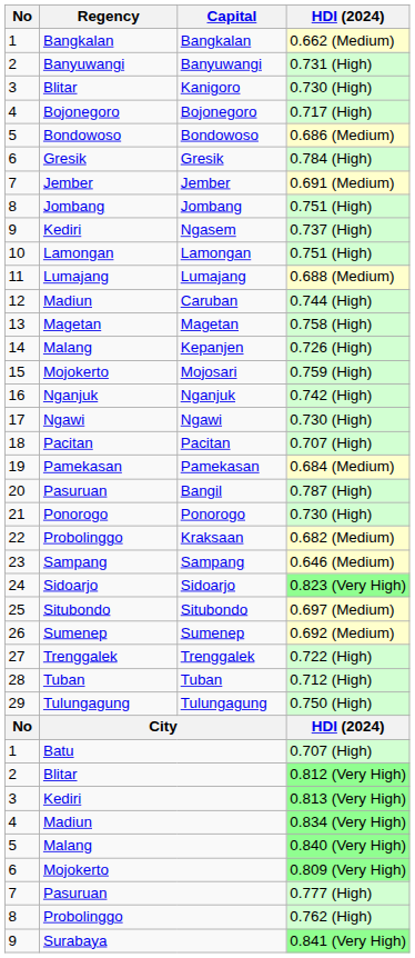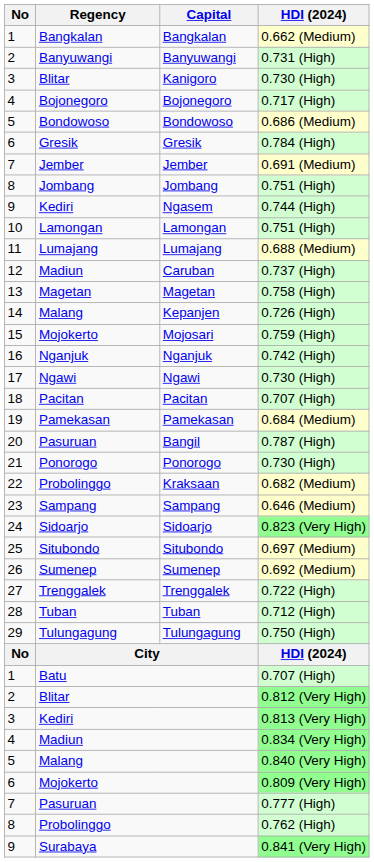 <table class="wikitable sortable">
 <tr>
 <th width= "30">No</th>
 <th width="140">Regency</th>
 <th width="110"><a href='#'>Capital</a></th>
 <th><a href='#'>HDI</a> (2024)</th>
 </tr>
 <tr>
 <td>1</td>
 <td><a href='#'>Bangkalan</a></td>
 <td><a href='#'>Bangkalan</a></td>
 <td style="background-color:#FFFFCC">0.662 (Medium)</td>
 </tr>
 <tr>
 <td>2</td>
 <td><a href='#'>Banyuwangi</a></td>
 <td><a href='#'>Banyuwangi</a></td>
 <td style="background-color:#D2FFD2">0.731 (High)</td>
 </tr>
 <tr>
 <td>3</td>
 <td><a href='#'>Blitar</a></td>
 <td><a href='#'>Kanigoro</a></td>
 <td style="background-color:#D2FFD2">0.730 (High)</td>
 </tr>
 <tr>
 <td>4</td>
 <td><a href='#'>Bojonegoro</a></td>
 <td><a href='#'>Bojonegoro</a></td>
 <td style="background-color:#D2FFD2">0.717 (High)</td>
 </tr>
 <tr>
 <td>5</td>
 <td><a href='#'>Bondowoso</a></td>
 <td><a href='#'>Bondowoso</a></td>
 <td style="background-color:#FFFFCC">0.686 (Medium)</td>
 </tr>
 <tr>
 <td>6</td>
 <td><a href='#'>Gresik</a></td>
 <td><a href='#'>Gresik</a></td>
 <td style="background-color:#D2FFD2">0.784 (High)</td>
 </tr>
 <tr>
 <td>7</td>
 <td><a href='#'>Jember</a></td>
 <td><a href='#'>Jember</a></td>
 <td style="background-color:#FFFFCC">0.691 (Medium)</td>
 </tr>
 <tr>
 <td>8</td>
 <td><a href='#'>Jombang</a></td>
 <td><a href='#'>Jombang</a></td>
 <td style="background-color:#D2FFD2">0.751 (High)</td>
 </tr>
 <tr>
 <td>9</td>
 <td><a href='#'>Kediri</a></td>
 <td><a href='#'>Ngasem</a></td>
-<td style="background-color:#D2FFD2">0.737 (High)</td>
+<td style="background-color:#D2FFD2">0.744 (High)</td>
 </tr>
 <tr>
 <td>10</td>
 <td><a href='#'>Lamongan</a></td>
 <td><a href='#'>Lamongan</a></td>
 <td style="background-color:#D2FFD2">0.751 (High)</td>
 </tr>
 <tr>
 <td>11</td>
 <td><a href='#'>Lumajang</a></td>
 <td><a href='#'>Lumajang</a></td>
 <td style="background-color:#FFFFCC">0.688 (Medium)</td>
 </tr>
 <tr>
 <td>12</td>
 <td><a href='#'>Madiun</a></td>
 <td><a href='#'>Caruban</a></td>
-<td style="background-color:#D2FFD2">0.744 (High)</td>
+<td style="background-color:#D2FFD2">0.737 (High)</td>
 </tr>
 <tr>
 <td>13</td>
 <td><a href='#'>Magetan</a></td>
 <td><a href='#'>Magetan</a></td>
 <td style="background-color:#D2FFD2">0.758 (High)</td>
 </tr>
 <tr>
 <td>14</td>
 <td><a href='#'>Malang</a></td>
 <td><a href='#'>Kepanjen</a></td>
 <td style="background-color:#D2FFD2">0.726 (High)</td>
 </tr>
 <tr>
 <td>15</td>
 <td><a href='#'>Mojokerto</a></td>
 <td><a href='#'>Mojosari</a></td>
 <td style="background-color:#D2FFD2">0.759 (High)</td>
 </tr>
 <tr>
 <td>16</td>
 <td><a href='#'>Nganjuk</a></td>
 <td><a href='#'>Nganjuk</a></td>
 <td style="background-color:#D2FFD2">0.742 (High)</td>
 </tr>
 <tr>
 <td>17</td>
 <td><a href='#'>Ngawi</a></td>
 <td><a href='#'>Ngawi</a></td>
 <td style="background-color:#D2FFD2">0.730 (High)</td>
 </tr>
 <tr>
 <td>18</td>
 <td><a href='#'>Pacitan</a></td>
 <td><a href='#'>Pacitan</a></td>
 <td style="background-color:#D2FFD2">0.707 (High)</td>
 </tr>
 <tr>
 <td>19</td>
 <td><a href='#'>Pamekasan</a></td>
 <td><a href='#'>Pamekasan</a></td>
 <td style="background-color:#FFFFCC">0.684 (Medium)</td>
 </tr>
 <tr>
 <td>20</td>
 <td><a href='#'>Pasuruan</a></td>
 <td><a href='#'>Bangil</a></td>
 <td style="background-color:#D2FFD2">0.787 (High)</td>
 </tr>
 <tr>
 <td>21</td>
 <td><a href='#'>Ponorogo</a></td>
 <td><a href='#'>Ponorogo</a></td>
 <td style="background-color:#D2FFD2">0.730 (High)</td>
 </tr>
 <tr>
 <td>22</td>
 <td><a href='#'>Probolinggo</a></td>
 <td><a href='#'>Kraksaan</a></td>
 <td style="background-color:#FFFFCC">0.682 (Medium)</td>
 </tr>
 <tr>
 <td>23</td>
 <td><a href='#'>Sampang</a></td>
 <td><a href='#'>Sampang</a></td>
 <td style="background-color:#FFFFCC">0.646 (Medium)</td>
 </tr>
 <tr>
 <td>24</td>
 <td><a href='#'>Sidoarjo</a></td>
 <td><a href='#'>Sidoarjo</a></td>
 <td style="background-color:#90FF90">0.823 (Very High)</td>
 </tr>
 <tr>
 <td>25</td>
 <td><a href='#'>Situbondo</a></td>
 <td><a href='#'>Situbondo</a></td>
 <td style="background-color:#FFFFCC">0.697 (Medium)</td>
 </tr>
 <tr>
 <td>26</td>
 <td><a href='#'>Sumenep</a></td>
 <td><a href='#'>Sumenep</a></td>
 <td style="background-color:#FFFFCC">0.692 (Medium)</td>
 </tr>
 <tr>
 <td>27</td>
 <td><a href='#'>Trenggalek</a></td>
 <td><a href='#'>Trenggalek</a></td>
 <td style="background-color:#D2FFD2">0.722 (High)</td>
 </tr>
 <tr>
 <td>28</td>
 <td><a href='#'>Tuban</a></td>
 <td><a href='#'>Tuban</a></td>
 <td style="background-color:#D2FFD2">0.712 (High)</td>
 </tr>
 <tr>
 <td>29</td>
 <td><a href='#'>Tulungagung</a></td>
 <td><a href='#'>Tulungagung</a></td>
 <td style="background-color:#D2FFD2">0.750 (High)</td>
 </tr>
 <tr>
 <th>No</th>
 <th colspan="2">City</th>
 <th><a href='#'>HDI</a> (2024)</th>
 </tr>
 <tr>
 <td>1</td>
 <td colspan="2"><a href='#'>Batu</a></td>
 <td style="background-color:#D2FFD2">0.707 (High)</td>
 </tr>
 <tr>
 <td>2</td>
 <td colspan="2"><a href='#'>Blitar</a></td>
 <td style="background-color:#90FF90">0.812 (Very High)</td>
 </tr>
 <tr>
 <td>3</td>
 <td colspan="2"><a href='#'>Kediri</a></td>
 <td style="background-color:#90FF90">0.813 (Very High)</td>
 </tr>
 <tr>
 <td>4</td>
 <td colspan="2"><a href='#'>Madiun</a></td>
 <td style="background-color:#90FF90">0.834 (Very High)</td>
 </tr>
 <tr>
 <td>5</td>
 <td colspan="2"><a href='#'>Malang</a></td>
 <td style="background-color:#90FF90">0.840 (Very High)</td>
 </tr>
 <tr>
 <td>6</td>
 <td colspan="2"><a href='#'>Mojokerto</a></td>
 <td style="background-color:#90FF90">0.809 (Very High)</td>
 </tr>
 <tr>
 <td>7</td>
 <td colspan="2"><a href='#'>Pasuruan</a></td>
 <td style="background-color:#D2FFD2">0.777 (High)</td>
 </tr>
 <tr>
 <td>8</td>
 <td colspan="2"><a href='#'>Probolinggo</a></td>
 <td style="background-color:#D2FFD2">0.762 (High)</td>
 </tr>
 <tr>
 <td>9</td>
 <td colspan="2"><a href='#'>Surabaya</a></td>
 <td style="background-color:#90FF90">0.841 (Very High)</td>
 </tr>
 </table>
